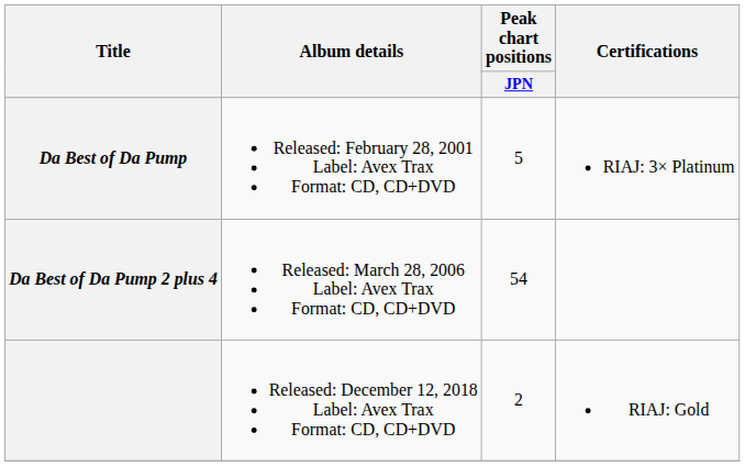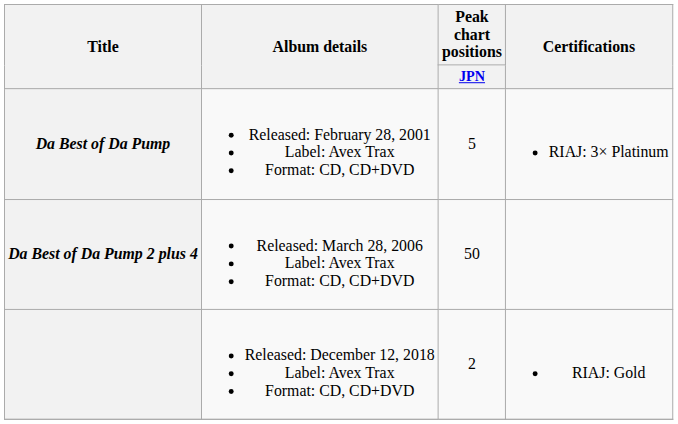 <table class="wikitable plainrowheaders" style="text-align:center;">
 <tr>
 <th scope="col" rowspan="2">Title</th>
 <th scope="col" rowspan="2">Album details</th>
 <th scope="col" colspan="1">Peak chart positions</th>
 <th scope="col" rowspan="2">Certifications</th>
 </tr>
 <tr>
 <th scope="col" style="width:3em;font-size:90%;"><a href='#'>JPN</a><br></th>
 </tr>
 <tr>
 <th scope="row"><em>Da Best of Da Pump</em></th>
 <td><br><ul><li>Released: February 28, 2001</li><li>Label: Avex Trax</li><li>Format: CD, CD+DVD</li></ul></td>
 <td>5</td>
 <td><br><ul><li>RIAJ: 3× Platinum</li></ul></td>
 </tr>
 <tr>
 <th scope="row"><em>Da Best of Da Pump 2 plus 4</em></th>
 <td><br><ul><li>Released: March 28, 2006</li><li>Label: Avex Trax</li><li>Format: CD, CD+DVD</li></ul></td>
-<td>54</td>
+<td>50</td>
 <td></td>
 </tr>
 <tr>
 <th scope="row"><em></em></th>
 <td><br><ul><li>Released: December 12, 2018</li><li>Label: Avex Trax</li><li>Format: CD, CD+DVD</li></ul></td>
 <td>2</td>
 <td><br><ul><li>RIAJ: Gold</li></ul></td>
 </tr>
 <tr>
 </tr>
 </table>
